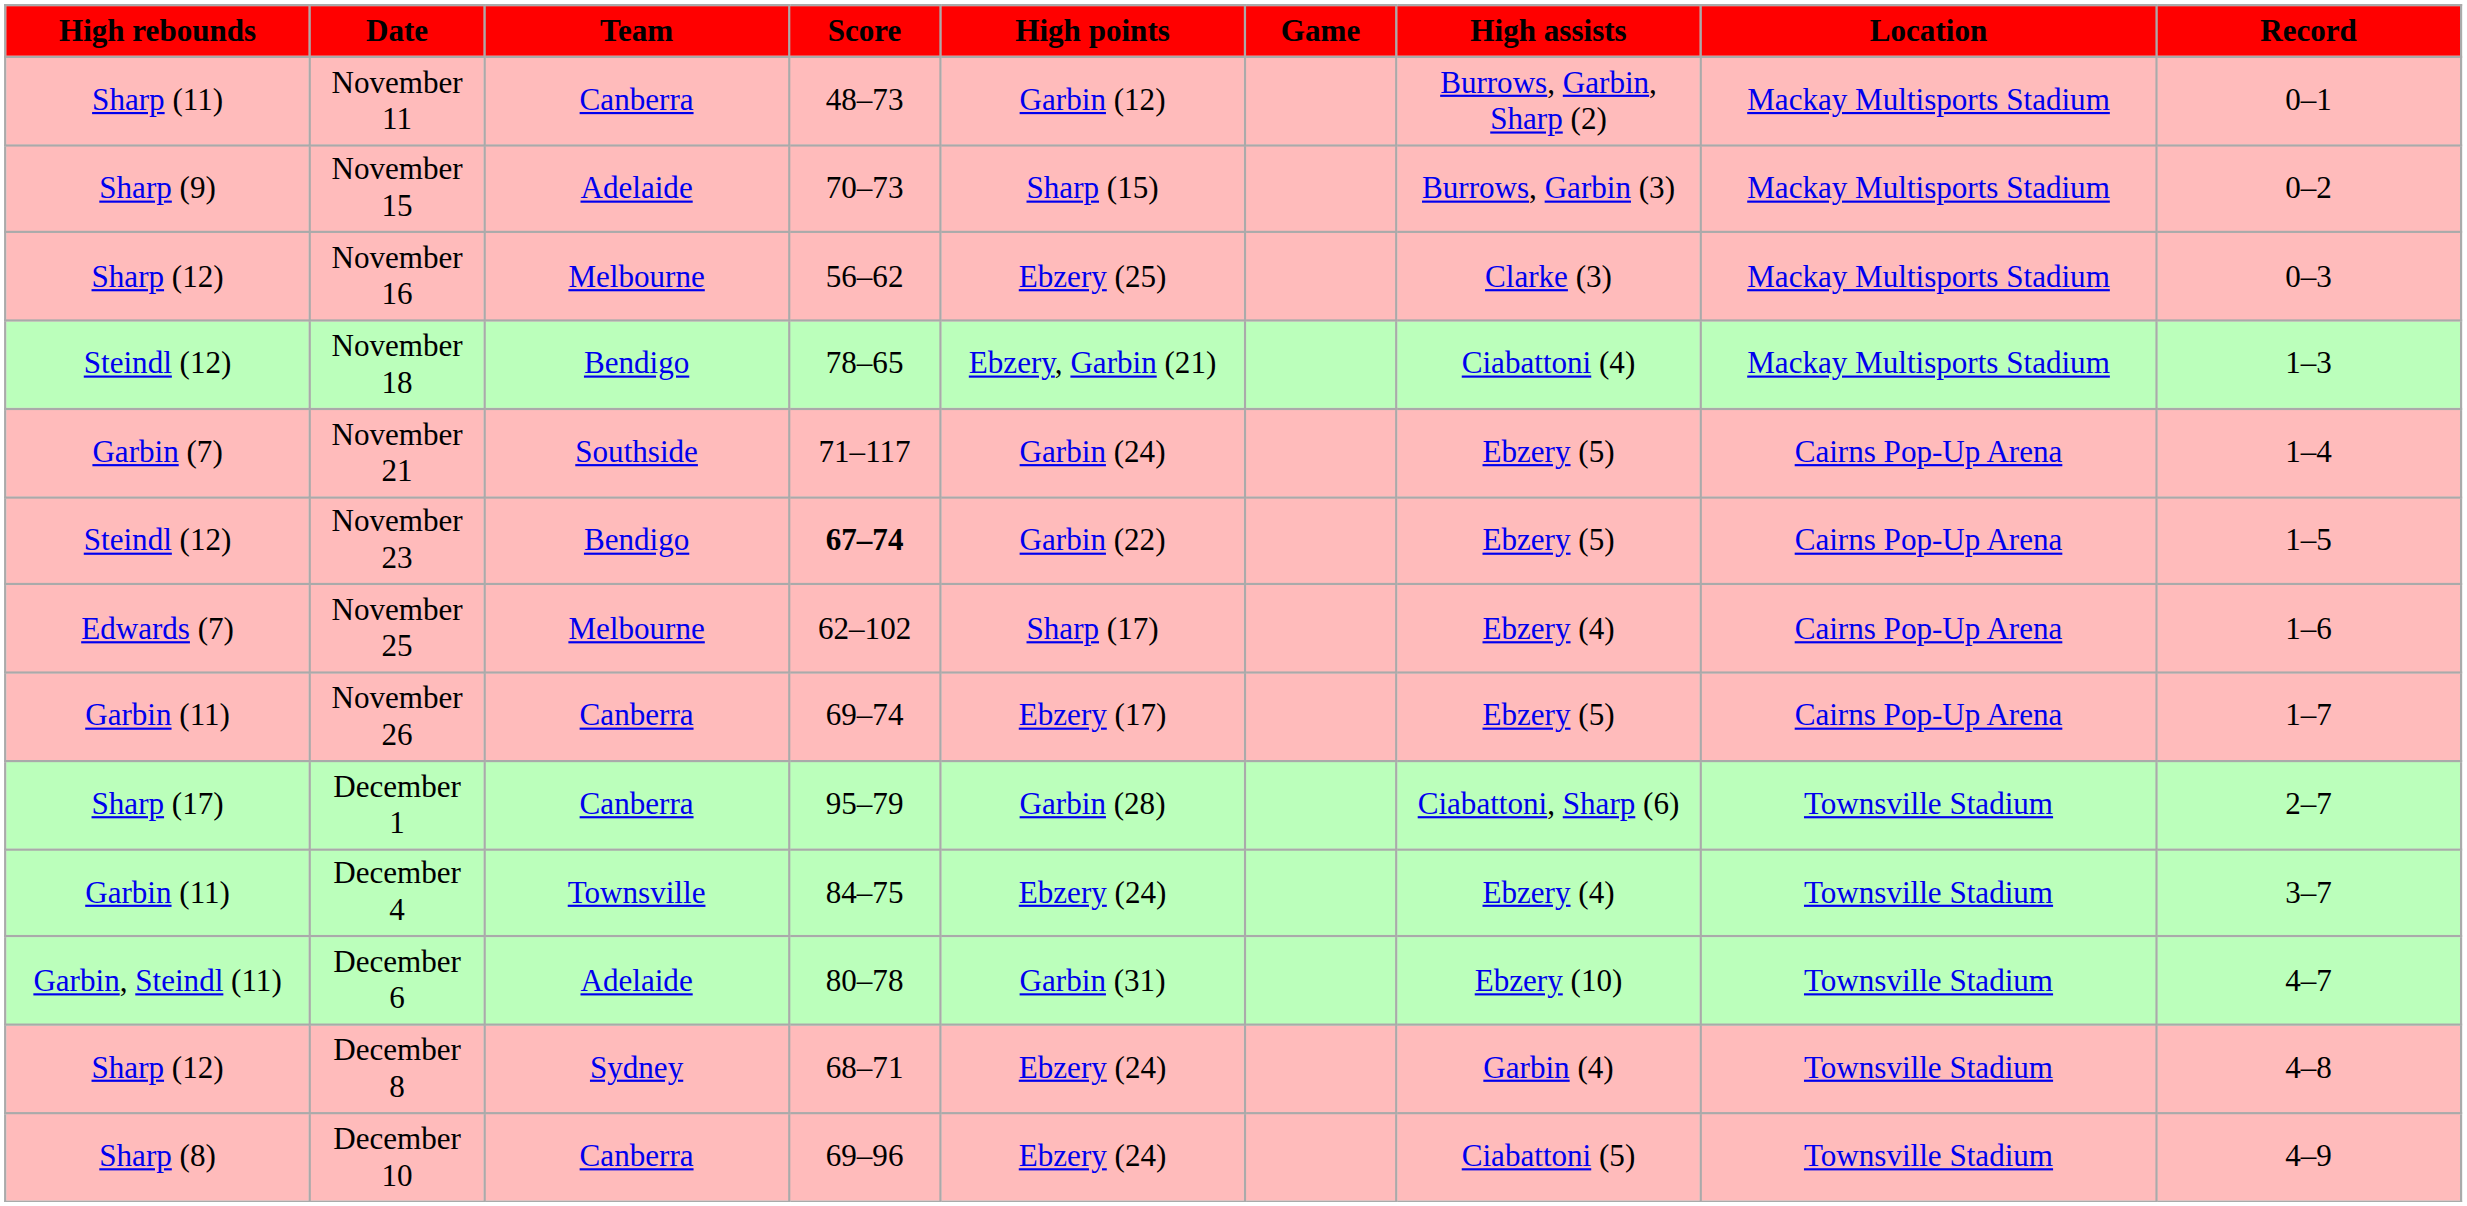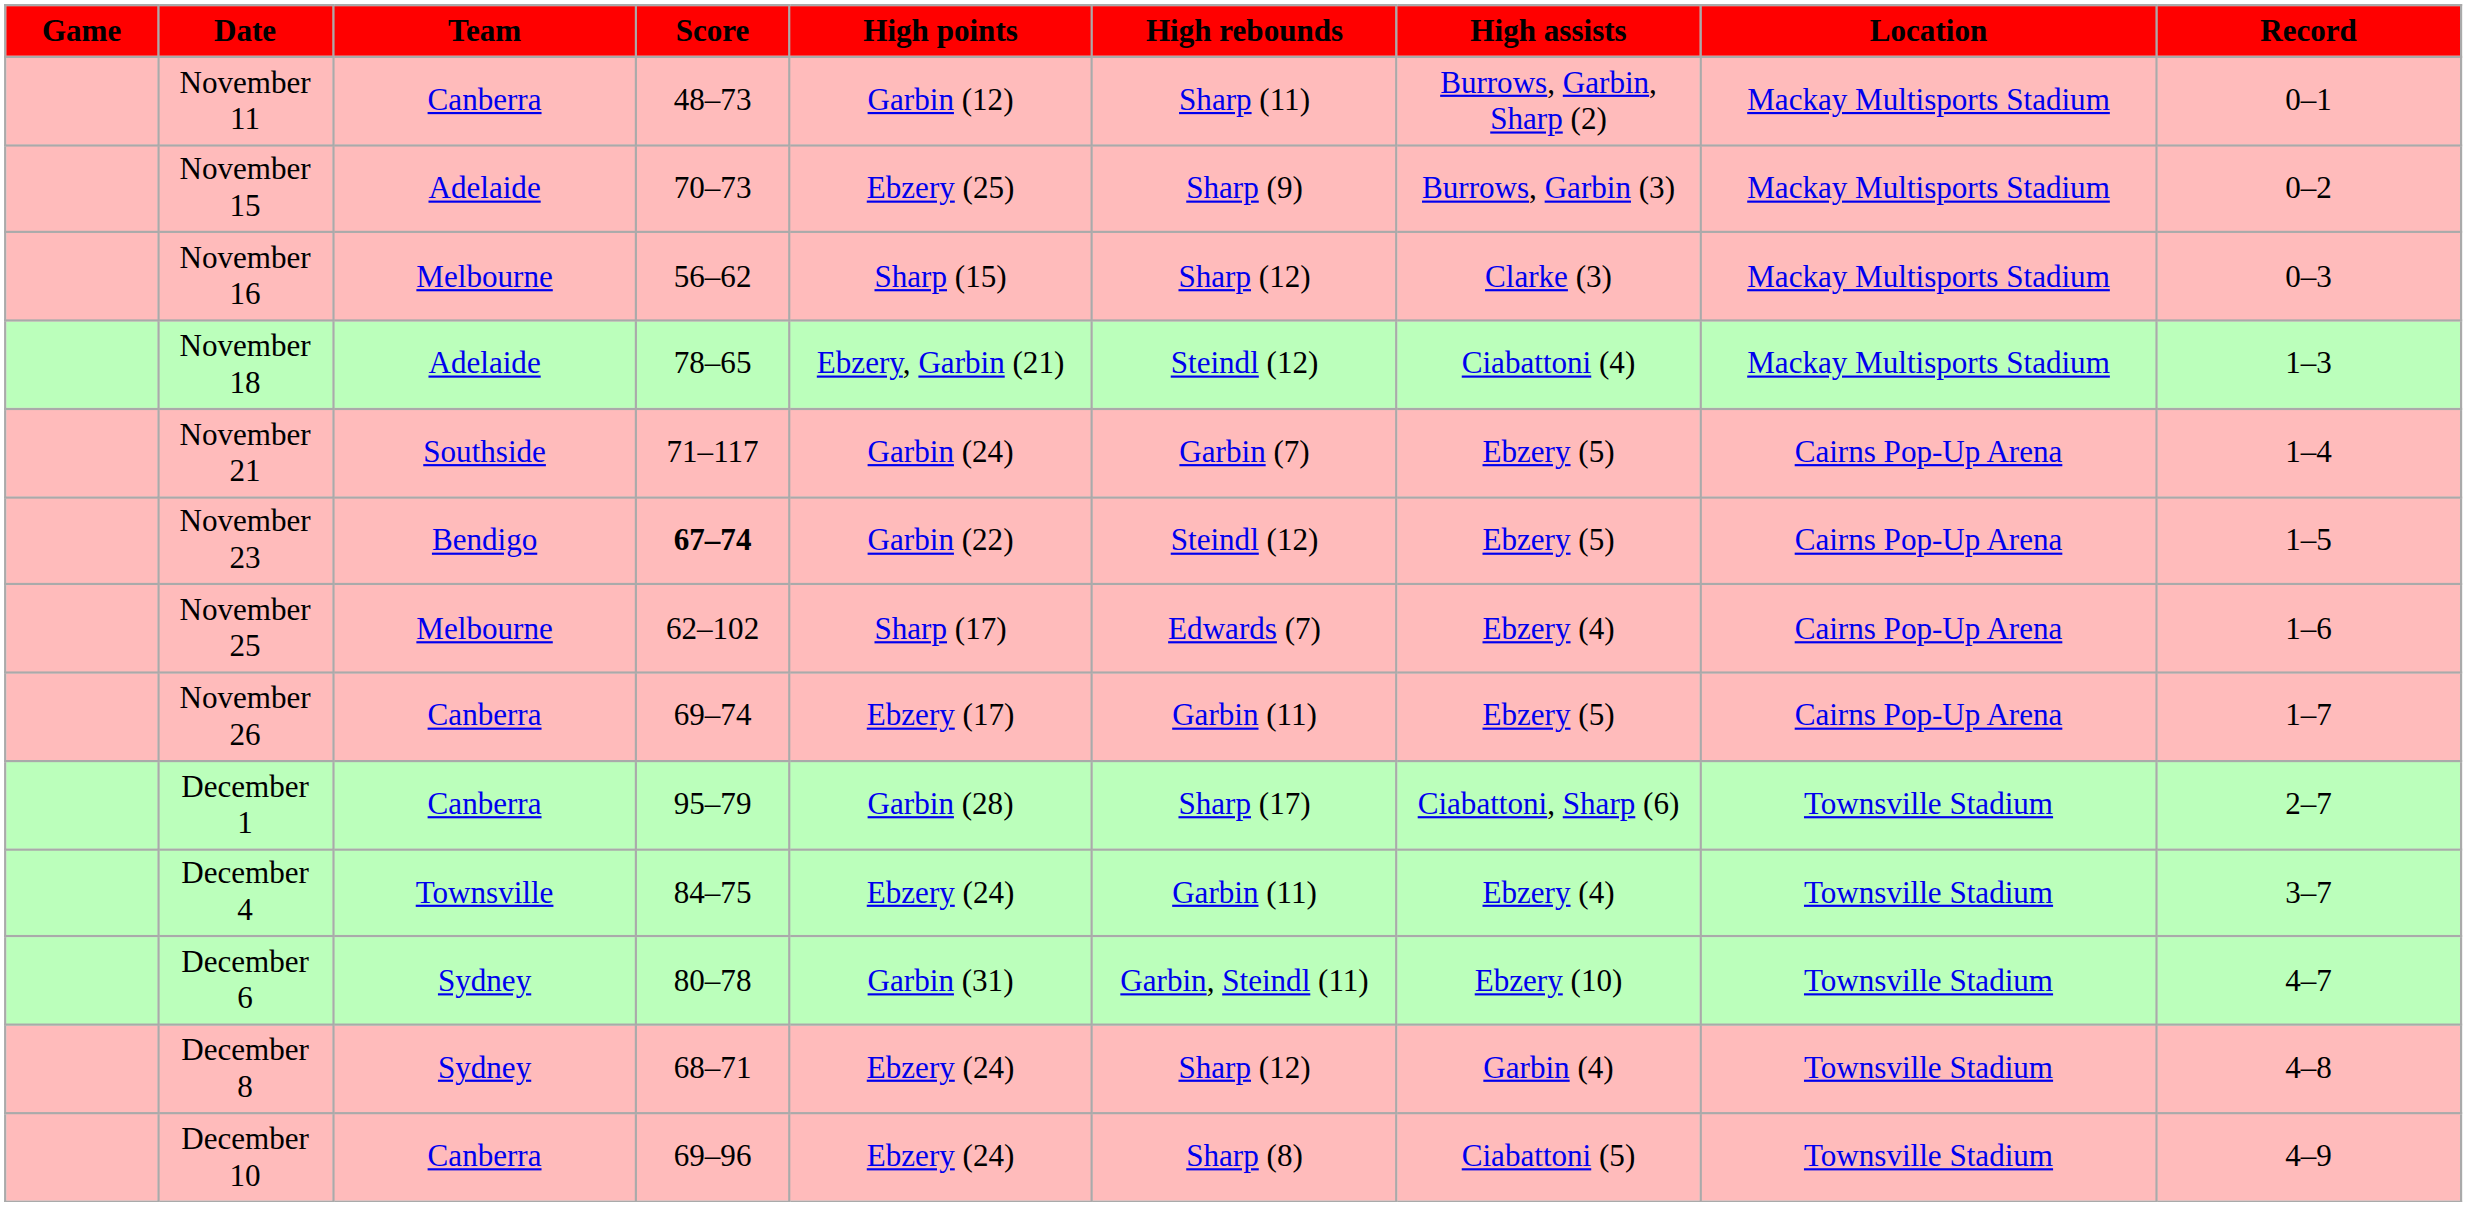 <table class="wikitable" style="font-size:90%; text-align: center; width: 90%; margin:1em auto;">
 <tr>
-<th style="background:red; width: 10%;"><span>High rebounds</span></th>
+<th style="background:red; width: 5%;"><span>Game</span></th>
 <th style="background:red; width: 5%;"><span>Date</span></th>
 <th style="background:red; width: 10%;"><span>Team</span></th>
 <th style="background:red; width: 5%;"><span>Score</span></th>
 <th style="background:red; width: 10%;"><span>High points</span></th>
-<th style="background:red; width: 5%;"><span>Game</span></th>
+<th style="background:red; width: 10%;"><span>High rebounds</span></th>
 <th style="background:red; width: 10%;"><span>High assists</span></th>
 <th style="background:red; width: 15%;"><span>Location</span></th>
 <th style="background:red; width: 10%;"><span>Record</span></th>
 </tr>
 <tr style= "background:#fbb;">
-<td><a href='#'>Sharp</a> (11)</td>
+<td></td>
 <td>November <br> 11</td>
 <td><a href='#'>Canberra</a></td>
 <td>48–73</td>
 <td><a href='#'>Garbin</a> (12)</td>
-<td></td>
+<td><a href='#'>Sharp</a> (11)</td>
 <td><a href='#'>Burrows</a>, <a href='#'>Garbin</a>, <a href='#'>Sharp</a> (2)</td>
 <td><a href='#'>Mackay Multisports Stadium</a></td>
 <td>0–1</td>
 </tr>
 <tr style= "background:#fbb;">
-<td><a href='#'>Sharp</a> (9)</td>
+<td></td>
 <td>November <br> 15</td>
 <td><a href='#'>Adelaide</a></td>
 <td>70–73</td>
-<td><a href='#'>Sharp</a> (15)</td>
-<td></td>
+<td><a href='#'>Ebzery</a> (25)</td>
+<td><a href='#'>Sharp</a> (9)</td>
 <td><a href='#'>Burrows</a>, <a href='#'>Garbin</a> (3)</td>
 <td><a href='#'>Mackay Multisports Stadium</a></td>
 <td>0–2</td>
 </tr>
 <tr style= "background:#fbb;">
-<td><a href='#'>Sharp</a> (12)</td>
+<td></td>
 <td>November <br> 16</td>
 <td><a href='#'>Melbourne</a></td>
 <td>56–62</td>
-<td><a href='#'>Ebzery</a> (25)</td>
-<td></td>
+<td><a href='#'>Sharp</a> (15)</td>
+<td><a href='#'>Sharp</a> (12)</td>
 <td><a href='#'>Clarke</a> (3)</td>
 <td><a href='#'>Mackay Multisports Stadium</a></td>
 <td>0–3</td>
 </tr>
 <tr style= "background:#bfb;">
-<td><a href='#'>Steindl</a> (12)</td>
+<td></td>
 <td>November <br> 18</td>
-<td><a href='#'>Bendigo</a></td>
+<td><a href='#'>Adelaide</a></td>
 <td>78–65</td>
 <td><a href='#'>Ebzery</a>, <a href='#'>Garbin</a> (21)</td>
-<td></td>
+<td><a href='#'>Steindl</a> (12)</td>
 <td><a href='#'>Ciabattoni</a> (4)</td>
 <td><a href='#'>Mackay Multisports Stadium</a></td>
 <td>1–3</td>
 </tr>
 <tr style= "background:#fbb;">
-<td><a href='#'>Garbin</a> (7)</td>
+<td></td>
 <td>November <br> 21</td>
 <td><a href='#'>Southside</a></td>
 <td>71–117</td>
 <td><a href='#'>Garbin</a> (24)</td>
-<td></td>
+<td><a href='#'>Garbin</a> (7)</td>
 <td><a href='#'>Ebzery</a> (5)</td>
 <td><a href='#'>Cairns Pop-Up Arena</a></td>
 <td>1–4</td>
 </tr>
 <tr style= "background:#fbb;">
-<td><a href='#'>Steindl</a> (12)</td>
+<td></td>
 <td>November <br> 23</td>
 <td><a href='#'>Bendigo</a></td>
 <td><strong>67–74</strong></td>
 <td><a href='#'>Garbin</a> (22)</td>
-<td></td>
+<td><a href='#'>Steindl</a> (12)</td>
 <td><a href='#'>Ebzery</a> (5)</td>
 <td><a href='#'>Cairns Pop-Up Arena</a></td>
 <td>1–5</td>
 </tr>
 <tr style= "background:#fbb;">
-<td><a href='#'>Edwards</a> (7)</td>
+<td></td>
 <td>November <br> 25</td>
 <td><a href='#'>Melbourne</a></td>
 <td>62–102</td>
 <td><a href='#'>Sharp</a> (17)</td>
-<td></td>
+<td><a href='#'>Edwards</a> (7)</td>
 <td><a href='#'>Ebzery</a> (4)</td>
 <td><a href='#'>Cairns Pop-Up Arena</a></td>
 <td>1–6</td>
 </tr>
 <tr style= "background:#fbb;">
-<td><a href='#'>Garbin</a> (11)</td>
+<td></td>
 <td>November <br> 26</td>
 <td><a href='#'>Canberra</a></td>
 <td>69–74</td>
 <td><a href='#'>Ebzery</a> (17)</td>
-<td></td>
+<td><a href='#'>Garbin</a> (11)</td>
 <td><a href='#'>Ebzery</a> (5)</td>
 <td><a href='#'>Cairns Pop-Up Arena</a></td>
 <td>1–7</td>
 </tr>
 <tr style= "background:#bfb;">
-<td><a href='#'>Sharp</a> (17)</td>
+<td></td>
 <td>December <br> 1</td>
 <td><a href='#'>Canberra</a></td>
 <td>95–79</td>
 <td><a href='#'>Garbin</a> (28)</td>
-<td></td>
+<td><a href='#'>Sharp</a> (17)</td>
 <td><a href='#'>Ciabattoni</a>, <a href='#'>Sharp</a> (6)</td>
 <td><a href='#'>Townsville Stadium</a></td>
 <td>2–7</td>
 </tr>
 <tr style= "background:#bfb;">
-<td><a href='#'>Garbin</a> (11)</td>
+<td></td>
 <td>December <br> 4</td>
 <td><a href='#'>Townsville</a></td>
 <td>84–75</td>
 <td><a href='#'>Ebzery</a> (24)</td>
-<td></td>
+<td><a href='#'>Garbin</a> (11)</td>
 <td><a href='#'>Ebzery</a> (4)</td>
 <td><a href='#'>Townsville Stadium</a></td>
 <td>3–7</td>
 </tr>
 <tr style= "background:#bfb;">
-<td><a href='#'>Garbin</a>, <a href='#'>Steindl</a> (11)</td>
+<td></td>
 <td>December <br> 6</td>
-<td><a href='#'>Adelaide</a></td>
+<td><a href='#'>Sydney</a></td>
 <td>80–78</td>
 <td><a href='#'>Garbin</a> (31)</td>
-<td></td>
+<td><a href='#'>Garbin</a>, <a href='#'>Steindl</a> (11)</td>
 <td><a href='#'>Ebzery</a> (10)</td>
 <td><a href='#'>Townsville Stadium</a></td>
 <td>4–7</td>
 </tr>
 <tr style= "background:#fbb;">
-<td><a href='#'>Sharp</a> (12)</td>
+<td></td>
 <td>December <br> 8</td>
 <td><a href='#'>Sydney</a></td>
 <td>68–71</td>
 <td><a href='#'>Ebzery</a> (24)</td>
-<td></td>
+<td><a href='#'>Sharp</a> (12)</td>
 <td><a href='#'>Garbin</a> (4)</td>
 <td><a href='#'>Townsville Stadium</a></td>
 <td>4–8</td>
 </tr>
 <tr style= "background:#fbb;">
-<td><a href='#'>Sharp</a> (8)</td>
+<td></td>
 <td>December <br> 10</td>
 <td><a href='#'>Canberra</a></td>
 <td>69–96</td>
 <td><a href='#'>Ebzery</a> (24)</td>
-<td></td>
+<td><a href='#'>Sharp</a> (8)</td>
 <td><a href='#'>Ciabattoni</a> (5)</td>
 <td><a href='#'>Townsville Stadium</a></td>
 <td>4–9</td>
 </tr>
 </table>
